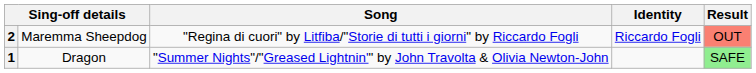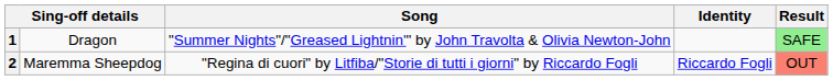 <table class="wikitable plainrowheaders" style="text-align: center;">
 <tr>
 <th colspan="2">Sing-off details</th>
 <th>Song</th>
 <th>Identity</th>
 <th>Result</th>
 </tr>
 <tr>
+<th>1</th>
+<td>Dragon</td>
+<td>"<a href='#'>Summer Nights</a>"/"<a href='#'>Greased Lightnin'</a>" by <a href='#'>John Travolta</a> & <a href='#'>Olivia Newton-John</a></td>
+<td></td>
+<td bgcolor=lightgreen>SAFE</td>
+</tr>
+<tr>
 <th>2</th>
 <td>Maremma Sheepdog</td>
 <td>"Regina di cuori" by <a href='#'>Litfiba</a>/"<a href='#'>Storie di tutti i giorni</a>" by <a href='#'>Riccardo Fogli</a></td>
 <td><a href='#'>Riccardo Fogli</a></td>
 <td bgcolor=salmon>OUT</td>
 </tr>
-<tr>
-<th>1</th>
-<td>Dragon</td>
-<td>"<a href='#'>Summer Nights</a>"/"<a href='#'>Greased Lightnin'</a>" by <a href='#'>John Travolta</a> & <a href='#'>Olivia Newton-John</a></td>
-<td></td>
-<td bgcolor=lightgreen>SAFE</td>
-</tr>
 </table>
